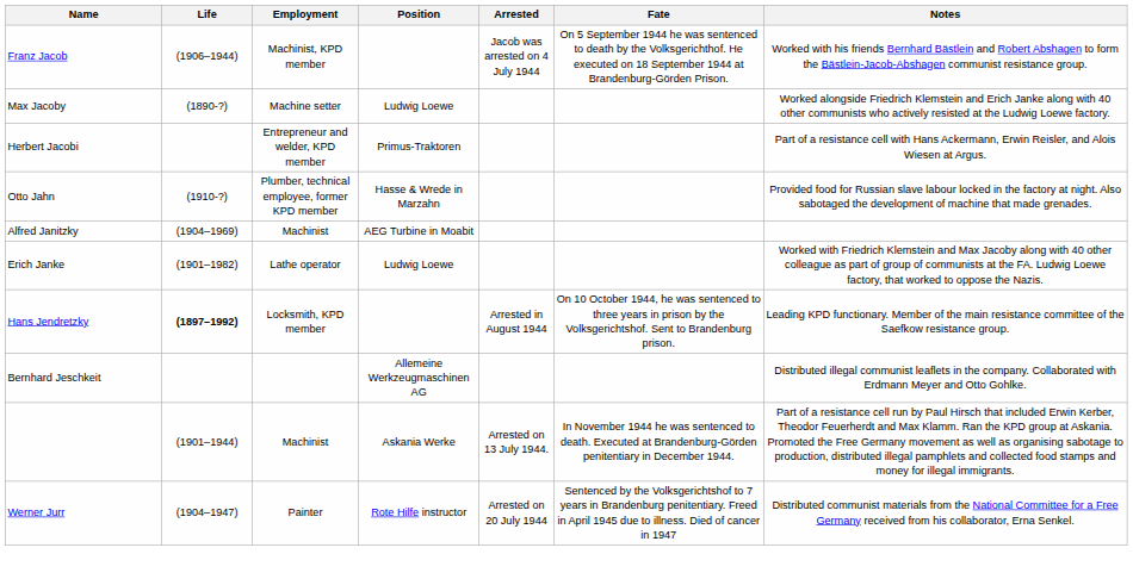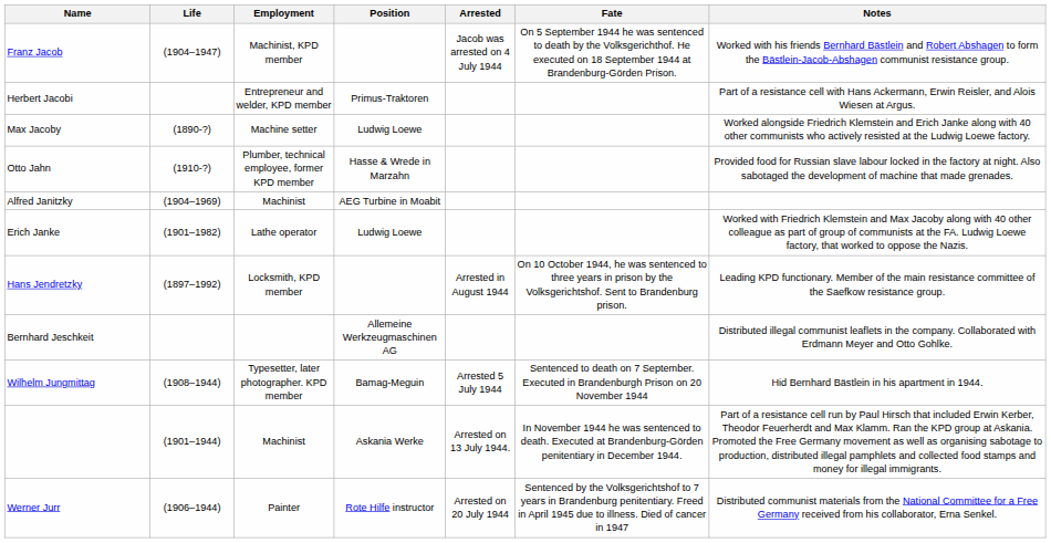 <table class="wikitable sortable" style="table-layout:fixed;background-color:#FEFEFE;font-size:95%;padding:0.30em;line-height:1.35em;">
 <tr>
 <th scope="col"  width=14%>Name</th>
 <th scope="col"  width=8%>Life</th>
 <th scope="col">Employment</th>
 <th scope="col">Position</th>
 <th scope="col">Arrested</th>
 <th scope="col">Fate</th>
 <th scope="col">Notes</th>
 </tr>
 <tr>
 <td><a href='#'>Franz Jacob</a></td>
-<td style="text-align: center;">(1906–1944)</td>
+<td style="text-align: center;">(1904–1947)</td>
 <td style="text-align: center;">Machinist, KPD member</td>
 <td style="text-align: center;"></td>
 <td style="text-align: center;">Jacob was arrested on 4 July 1944</td>
 <td style="text-align: center;">On 5 September 1944 he was sentenced to death by the Volksgerichthof. He executed on 18 September 1944 at Brandenburg-Görden Prison.</td>
 <td style="text-align: center;">Worked with his friends <a href='#'>Bernhard Bästlein</a> and <a href='#'>Robert Abshagen</a> to form the <a href='#'>Bästlein-Jacob-Abshagen</a> communist resistance group.</td>
+</tr>
+<tr>
+<td>Herbert Jacobi</td>
+<td style="text-align: center;"></td>
+<td style="text-align: center;">Entrepreneur and welder, KPD member</td>
+<td style="text-align: center;">Primus-Traktoren</td>
+<td style="text-align: center;"></td>
+<td style="text-align: center;"></td>
+<td style="text-align: center;">Part of a resistance cell with Hans Ackermann, Erwin Reisler, and Alois Wiesen at Argus.</td>
 </tr>
 <tr>
 <td>Max Jacoby</td>
 <td style="text-align: center;">(1890-?)</td>
 <td style="text-align: center;">Machine setter</td>
 <td style="text-align: center;">Ludwig Loewe</td>
 <td style="text-align: center;"></td>
 <td style="text-align: center;"></td>
 <td style="text-align: center;">Worked alongside Friedrich Klemstein and Erich Janke along with 40 other communists who actively resisted at the Ludwig Loewe factory.</td>
-</tr>
-<tr>
-<td>Herbert Jacobi</td>
-<td style="text-align: center;"></td>
-<td style="text-align: center;">Entrepreneur and welder, KPD member</td>
-<td style="text-align: center;">Primus-Traktoren</td>
-<td style="text-align: center;"></td>
-<td style="text-align: center;"></td>
-<td style="text-align: center;">Part of a resistance cell with Hans Ackermann, Erwin Reisler, and Alois Wiesen at Argus.</td>
 </tr>
 <tr>
 <td>Otto Jahn</td>
 <td style="text-align: center;">(1910-?)</td>
 <td style="text-align: center;">Plumber, technical employee, former KPD member</td>
 <td style="text-align: center;">Hasse & Wrede in Marzahn</td>
 <td style="text-align: center;"></td>
 <td style="text-align: center;"></td>
 <td style="text-align: center;">Provided food for Russian slave labour locked in the factory at night. Also sabotaged the development of machine that made grenades.</td>
 </tr>
 <tr>
 <td>Alfred Janitzky</td>
 <td style="text-align: center;">(1904–1969)</td>
 <td style="text-align: center;">Machinist</td>
 <td style="text-align: center;">AEG Turbine in Moabit</td>
 <td style="text-align: center;"></td>
 <td style="text-align: center;"></td>
 <td style="text-align: center;"></td>
 </tr>
 <tr>
 <td>Erich Janke</td>
 <td style="text-align: center;">(1901–1982)</td>
 <td style="text-align: center;">Lathe operator</td>
 <td style="text-align: center;">Ludwig Loewe</td>
 <td style="text-align: center;"></td>
 <td style="text-align: center;"></td>
 <td style="text-align: center;">Worked with Friedrich Klemstein and Max Jacoby along with 40 other colleague as part of  group of communists at the FA. Ludwig Loewe factory, that worked to oppose the Nazis.</td>
 </tr>
 <tr>
 <td><a href='#'>Hans Jendretzky</a></td>
-<td style="text-align: center;"><strong>(1897–1992)</strong></td>
+<td style="text-align: center;">(1897–1992)</td>
 <td style="text-align: center;">Locksmith, KPD member</td>
 <td style="text-align: center;"></td>
 <td style="text-align: center;">Arrested in August 1944</td>
 <td style="text-align: center;">On 10 October 1944, he was sentenced to three years in prison by the Volksgerichtshof. Sent to Brandenburg prison.</td>
 <td style="text-align: center;">Leading KPD functionary. Member of the main resistance committee of the Saefkow resistance group.</td>
 </tr>
 <tr>
 <td>Bernhard Jeschkeit</td>
 <td style="text-align: center;"></td>
 <td style="text-align: center;"></td>
 <td style="text-align: center;">Allemeine Werkzeugmaschinen AG</td>
 <td style="text-align: center;"></td>
 <td style="text-align: center;"></td>
 <td style="text-align: center;">Distributed illegal communist leaflets in the company. Collaborated with Erdmann Meyer and Otto Gohlke.</td>
 </tr>
 <tr>
+<td><a href='#'>Wilhelm Jungmittag</a></td>
+<td style="text-align: center;">(1908–1944)</td>
+<td style="text-align: center;">Typesetter, later photographer. KPD member</td>
+<td style="text-align: center;">Bamag-Meguin</td>
+<td style="text-align: center;">Arrested 5 July 1944</td>
+<td style="text-align: center;">Sentenced to death on 7 September. Executed in Brandenburgh Prison on 20 November 1944</td>
+<td style="text-align: center;">Hid Bernhard Bästlein in his apartment in 1944.</td>
+</tr>
+<tr>
 <td></td>
 <td style="text-align: center;">(1901–1944)</td>
 <td style="text-align: center;">Machinist</td>
 <td style="text-align: center;">Askania Werke</td>
 <td style="text-align: center;">Arrested on 13 July 1944.</td>
 <td style="text-align: center;">In November 1944 he was sentenced to death. Executed at Brandenburg-Görden penitentiary in December 1944.</td>
 <td style="text-align: center;">Part of a resistance cell run by Paul Hirsch that included Erwin Kerber,  Theodor Feuerherdt and Max Klamm. Ran the KPD group at Askania. Promoted the Free Germany movement as well as organising sabotage to production, distributed illegal pamphlets and collected food stamps and money for illegal immigrants.</td>
 </tr>
 <tr>
 <td><a href='#'>Werner Jurr</a></td>
-<td style="text-align: center;">(1904–1947)</td>
+<td style="text-align: center;">(1906–1944)</td>
 <td style="text-align: center;">Painter</td>
 <td style="text-align: center;"><a href='#'>Rote Hilfe</a> instructor</td>
 <td style="text-align: center;">Arrested on 20 July 1944</td>
 <td style="text-align: center;">Sentenced by the Volksgerichtshof to 7 years in Brandenburg penitentiary. Freed in April 1945 due to illness. Died of cancer in 1947</td>
 <td style="text-align: center;">Distributed communist materials from the <a href='#'>National Committee for a Free Germany</a> received from his collaborator, Erna Senkel.</td>
 </tr>
 </table>
